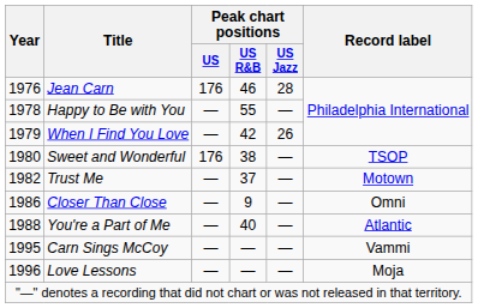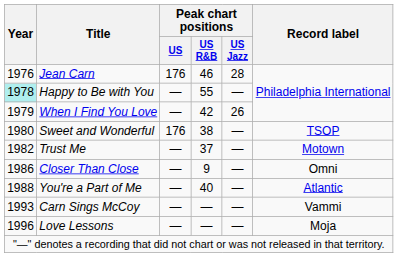 <table class="wikitable" style="text-align:center;">
 <tr>
 <th rowspan="2">Year</th>
 <th rowspan="2">Title</th>
 <th colspan="3">Peak chart positions</th>
 <th rowspan="2">Record label</th>
 </tr>
 <tr style="font-size:smaller;">
 <th width="35"><a href='#'>US</a><br></th>
 <th width="35"><a href='#'>US<br>R&B</a><br></th>
 <th width="35"><a href='#'>US Jazz</a><br></th>
 </tr>
 <tr>
 <td rowspan="1">1976</td>
 <td align="left"><em><a href='#'>Jean Carn</a></em></td>
 <td>176</td>
 <td>46</td>
 <td>28</td>
 <td rowspan="3"><a href='#'>Philadelphia International</a></td>
 </tr>
 <tr>
-<td rowspan="1">1978</td>
+<td rowspan="1" style="background: paleturquoise;">1978</td>
 <td align="left"><em>Happy to Be with You</em></td>
 <td>—</td>
 <td>55</td>
 <td>—</td>
 </tr>
 <tr>
 <td rowspan="1">1979</td>
 <td align="left"><em><a href='#'>When I Find You Love</a></em></td>
 <td>—</td>
 <td>42</td>
 <td>26</td>
 </tr>
 <tr>
 <td rowspan="1">1980</td>
 <td align="left"><em>Sweet and Wonderful</em></td>
 <td>176</td>
 <td>38</td>
 <td>—</td>
 <td rowspan="1"><a href='#'>TSOP</a></td>
 </tr>
 <tr>
 <td rowspan="1">1982</td>
 <td align="left"><em>Trust Me</em></td>
 <td>—</td>
 <td>37</td>
 <td>—</td>
 <td rowspan="1"><a href='#'>Motown</a></td>
 </tr>
 <tr>
 <td rowspan="1">1986</td>
 <td align="left"><em><a href='#'>Closer Than Close</a></em></td>
 <td>—</td>
 <td>9</td>
 <td>—</td>
 <td rowspan="1">Omni</td>
 </tr>
 <tr>
 <td rowspan="1">1988</td>
 <td align="left"><em>You're a Part of Me</em></td>
 <td>—</td>
 <td>40</td>
 <td>—</td>
 <td rowspan="1"><a href='#'>Atlantic</a></td>
 </tr>
 <tr>
-<td rowspan="1">1995</td>
+<td rowspan="1">1993</td>
 <td align="left"><em>Carn Sings McCoy</em></td>
 <td>—</td>
 <td>—</td>
 <td>—</td>
 <td rowspan="1">Vammi</td>
 </tr>
 <tr>
 <td rowspan="1">1996</td>
 <td align="left"><em>Love Lessons</em></td>
 <td>—</td>
 <td>—</td>
 <td>—</td>
 <td rowspan="1">Moja</td>
 </tr>
 <tr>
 <td colspan="15" style="font-size:90%">"—" denotes a recording that did not chart or was not released in that territory.</td>
 </tr>
 </table>
